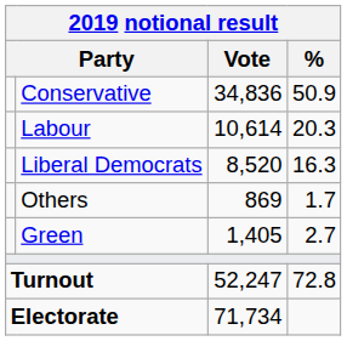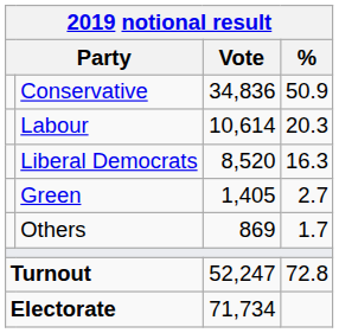 <table class="wikitable">
 <tr>
 <th colspan="4"><a href='#'>2019</a> <a href='#'>notional result</a></th>
 </tr>
 <tr>
 <th bgcolor="#DDDDFF" width="130px" colspan="2">Party</th>
 <th bgcolor="#DDDDFF" width="50px">Vote</th>
 <th bgcolor="#DDDDFF" width="30px">%</th>
 </tr>
 <tr>
 <td></td>
 <td><a href='#'>Conservative</a></td>
 <td align=right>34,836</td>
 <td align=right>50.9</td>
 </tr>
 <tr>
 <td></td>
 <td><a href='#'>Labour</a></td>
 <td align=right>10,614</td>
 <td align=right>20.3</td>
 </tr>
 <tr>
 <td></td>
 <td><a href='#'>Liberal Democrats</a></td>
 <td align=right>8,520</td>
 <td align=right>16.3</td>
 </tr>
 <tr>
 <td></td>
+<td><a href='#'>Green</a></td>
+<td align=right>1,405</td>
+<td align=right>2.7</td>
+</tr>
+<tr>
+<td></td>
 <td>Others</td>
 <td align=right>869</td>
 <td align=right>1.7</td>
-</tr>
-<tr>
-<td></td>
-<td><a href='#'>Green</a></td>
-<td align=right>1,405</td>
-<td align=right>2.7</td>
 </tr>
 <tr>
 <td colspan="4" bgcolor="#EAECF0"></td>
 </tr>
 <tr>
 <td colspan="2"><strong>Turnout</strong></td>
 <td align=right>52,247</td>
 <td align=right>72.8</td>
 </tr>
 <tr>
 <td colspan="2"><strong>Electorate</strong></td>
 <td align=right>71,734</td>
 </tr>
 </table>
